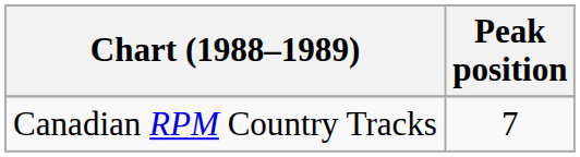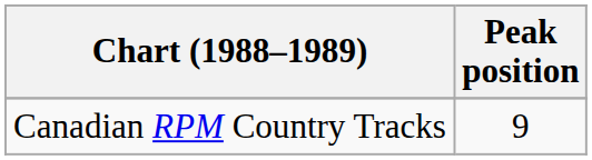 <table class="wikitable sortable">
 <tr>
 <th align="left">Chart (1988–1989)</th>
 <th align="center">Peak<br>position</th>
 </tr>
 <tr>
 </tr>
 <tr>
 <td align="left">Canadian <em><a href='#'>RPM</a></em> Country Tracks</td>
-<td align="center">7</td>
+<td align="center">9</td>
 </tr>
 </table>
